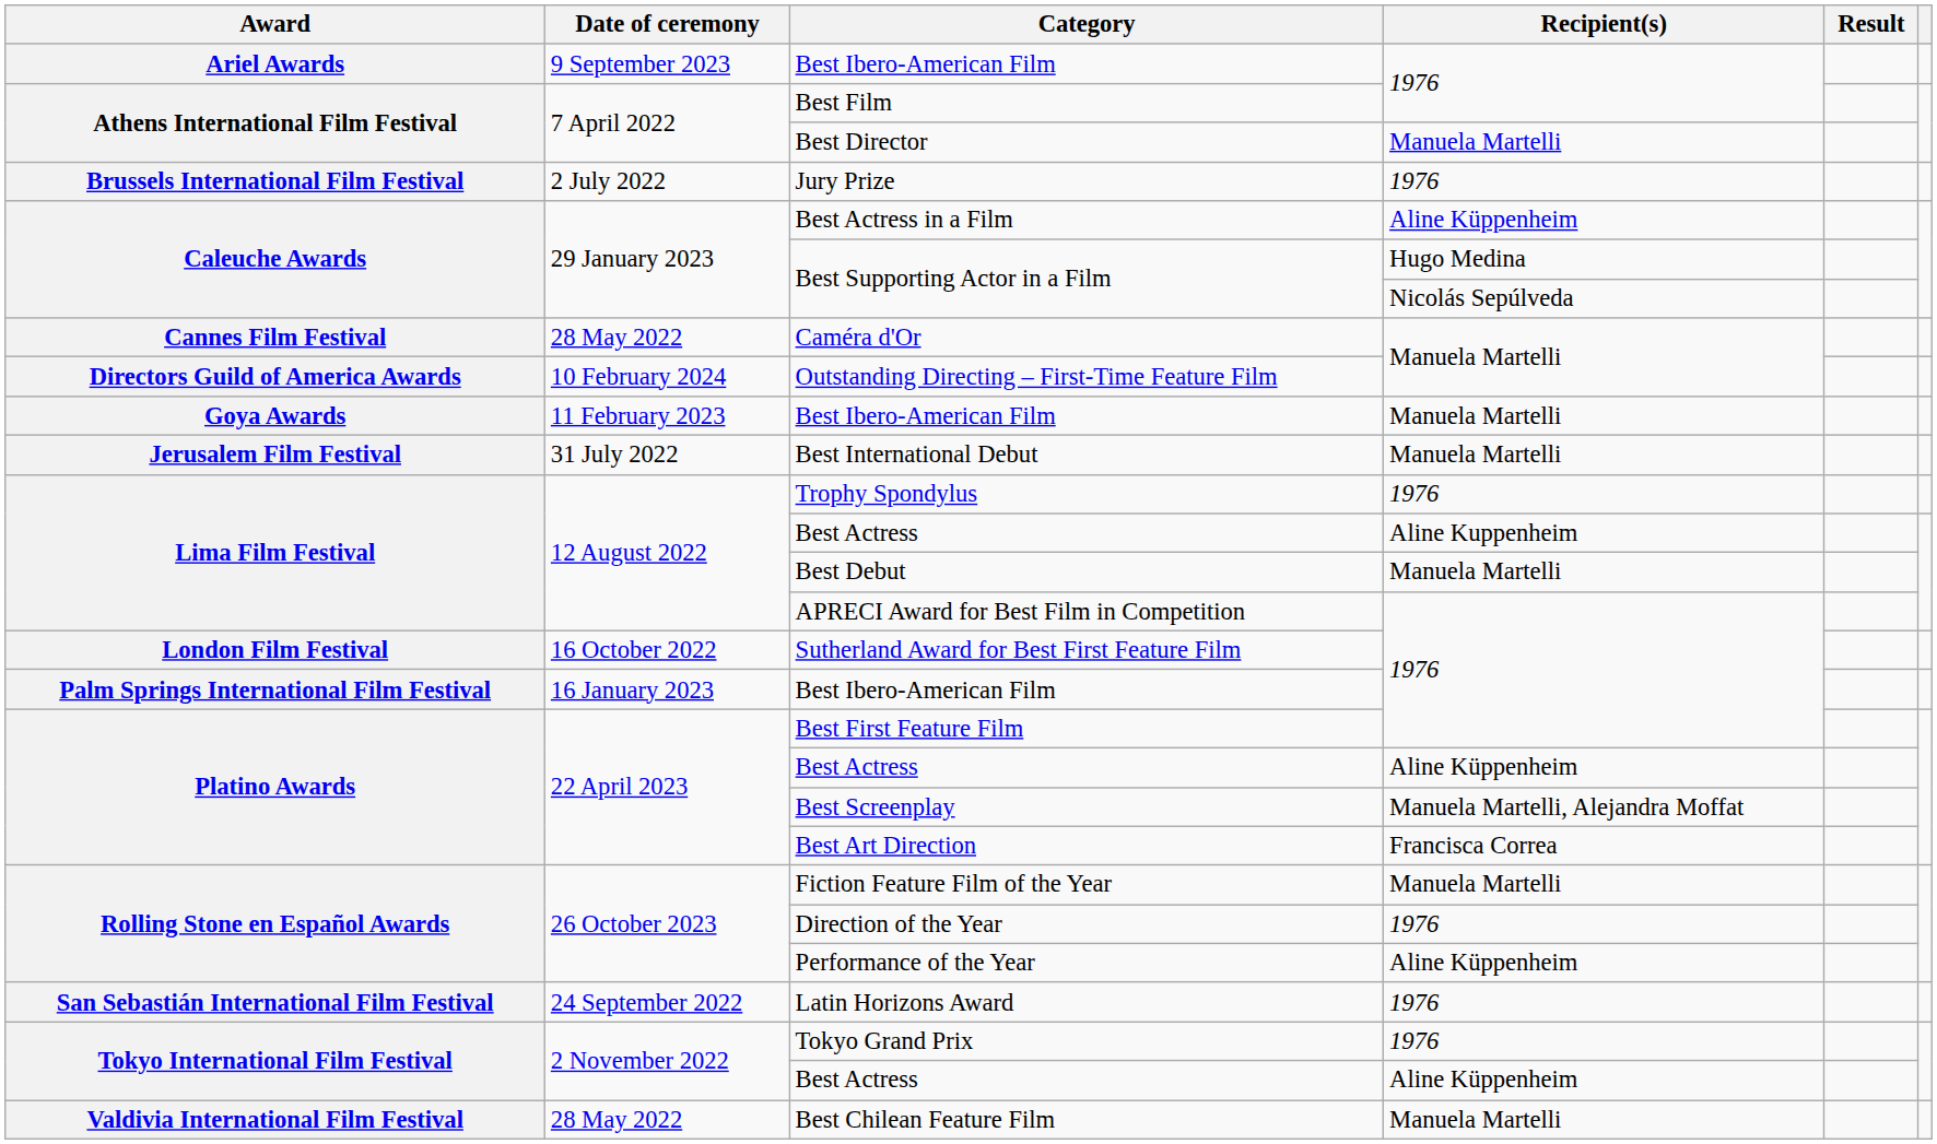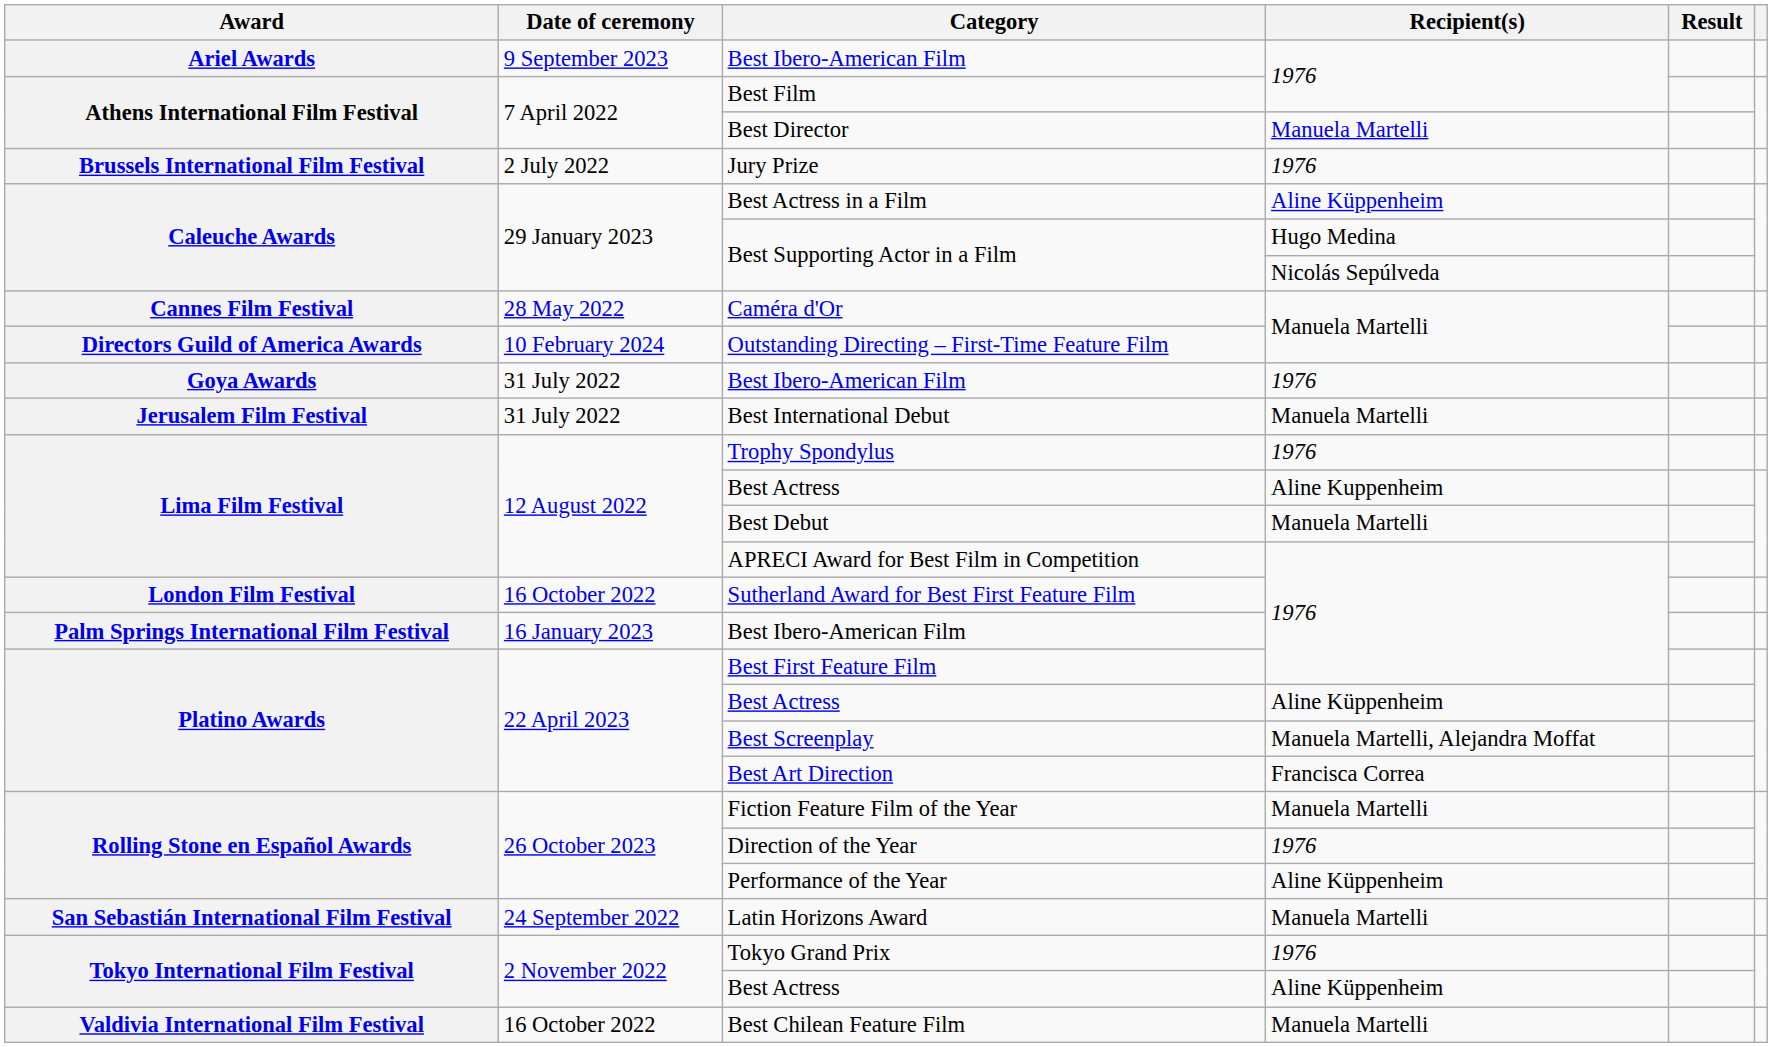 <table class="wikitable sortable plainrowheaders" style="width: 99%;">
 <tr>
 <th scope="col">Award</th>
 <th scope="col">Date of ceremony</th>
 <th scope="col">Category</th>
 <th scope="col">Recipient(s)</th>
 <th scope="col">Result</th>
 <th scope="col" class="unsortable"></th>
 </tr>
 <tr>
 <th scope="row"><a href='#'>Ariel Awards</a></th>
 <td><a href='#'>9 September 2023</a></td>
 <td><a href='#'>Best Ibero-American Film</a></td>
 <td rowspan="2"><em>1976</em></td>
 <td></td>
 <td style="text-align:center"></td>
 </tr>
 <tr>
 <th scope="row" rowspan="2">Athens International Film Festival</th>
 <td rowspan="2">7 April 2022</td>
 <td>Best Film</td>
 <td></td>
 <td rowspan="2" align="center"></td>
 </tr>
 <tr>
 <td>Best Director</td>
 <td><a href='#'>Manuela Martelli</a></td>
 <td></td>
 </tr>
 <tr>
 <th scope="row"><a href='#'>Brussels International Film Festival</a></th>
 <td>2 July 2022</td>
 <td>Jury Prize</td>
 <td><em>1976</em></td>
 <td></td>
 <td align="center"></td>
 </tr>
 <tr>
 <th scope="row" rowspan="3"><a href='#'>Caleuche Awards</a></th>
 <td rowspan="3">29 January 2023</td>
 <td>Best Actress in a Film</td>
 <td><a href='#'>Aline Küppenheim</a></td>
 <td></td>
 <td rowspan="3" style="text-align:center;"></td>
 </tr>
 <tr>
 <td rowspan="2">Best Supporting Actor in a Film</td>
 <td>Hugo Medina</td>
 <td></td>
 </tr>
 <tr>
 <td>Nicolás Sepúlveda</td>
 <td></td>
 </tr>
 <tr>
 <th scope="row"><a href='#'>Cannes Film Festival</a></th>
 <td><a href='#'>28 May 2022</a></td>
 <td><a href='#'>Caméra d'Or</a></td>
 <td rowspan="2">Manuela Martelli</td>
 <td></td>
 <td style="text-align:center;"></td>
 </tr>
 <tr>
 <th scope="row"><a href='#'>Directors Guild of America Awards</a></th>
 <td><a href='#'>10 February 2024</a></td>
 <td><a href='#'>Outstanding Directing – First-Time Feature Film</a></td>
 <td></td>
 <td align="center"></td>
 </tr>
 <tr>
 <th scope="row"><a href='#'>Goya Awards</a></th>
-<td><a href='#'>11 February 2023</a></td>
+<td>31 July 2022</td>
 <td><a href='#'>Best Ibero-American Film</a></td>
-<td>Manuela Martelli</td>
+<td><em>1976</em></td>
 <td></td>
 <td style="text-align:center;"></td>
 </tr>
 <tr>
 <th scope="row"><a href='#'>Jerusalem Film Festival</a></th>
 <td>31 July 2022</td>
 <td>Best International Debut</td>
 <td>Manuela Martelli</td>
 <td></td>
 <td align="center"></td>
 </tr>
 <tr>
 <th scope="row" rowspan="4"><a href='#'>Lima Film Festival</a></th>
 <td rowspan="4"><a href='#'>12 August 2022</a></td>
 <td><a href='#'>Trophy Spondylus</a></td>
 <td><em>1976</em></td>
 <td></td>
 <td align="center"></td>
 </tr>
 <tr>
 <td>Best Actress</td>
 <td>Aline Kuppenheim</td>
 <td></td>
 <td align="center" rowspan="3"></td>
 </tr>
 <tr>
 <td>Best Debut</td>
 <td>Manuela Martelli</td>
 <td></td>
 </tr>
 <tr>
 <td>APRECI Award for Best Film in Competition</td>
 <td rowspan="4"><em>1976</em></td>
 <td></td>
 </tr>
 <tr>
 <th scope="row"><a href='#'>London Film Festival</a></th>
 <td><a href='#'>16 October 2022</a></td>
 <td><a href='#'>Sutherland Award for Best First Feature Film</a></td>
 <td></td>
 <td align="center"></td>
 </tr>
 <tr>
 <th scope="row"><a href='#'>Palm Springs International Film Festival</a></th>
 <td><a href='#'>16 January 2023</a></td>
 <td>Best Ibero-American Film</td>
 <td></td>
 <td align="center"></td>
 </tr>
 <tr>
 <th scope="row"  rowspan="4"><a href='#'>Platino Awards</a></th>
 <td rowspan="4"><a href='#'>22 April 2023</a></td>
 <td><a href='#'>Best First Feature Film</a></td>
 <td></td>
 <td rowspan="4"></td>
 </tr>
 <tr>
 <td><a href='#'>Best Actress</a></td>
 <td>Aline Küppenheim</td>
 <td></td>
 </tr>
 <tr>
 <td><a href='#'>Best Screenplay</a></td>
 <td>Manuela Martelli, Alejandra Moffat</td>
 <td></td>
 </tr>
 <tr>
 <td><a href='#'>Best Art Direction</a></td>
 <td>Francisca Correa</td>
 <td></td>
 </tr>
 <tr>
 <th scope="row" rowspan="3"><a href='#'>Rolling Stone en Español Awards</a></th>
 <td rowspan="3"><a href='#'>26 October 2023</a></td>
 <td>Fiction Feature Film of the Year</td>
 <td>Manuela Martelli</td>
 <td></td>
 <td rowspan="3"></td>
 </tr>
 <tr>
 <td>Direction of the Year</td>
 <td><em>1976</em></td>
 <td></td>
 </tr>
 <tr>
 <td>Performance of the Year</td>
 <td>Aline Küppenheim</td>
 <td></td>
 </tr>
 <tr>
 <th scope="row"><a href='#'>San Sebastián International Film Festival</a></th>
 <td><a href='#'>24 September 2022</a></td>
 <td>Latin Horizons Award</td>
-<td><em>1976</em></td>
+<td>Manuela Martelli</td>
 <td></td>
 <td align="center"></td>
 </tr>
 <tr>
 <th scope="row" rowspan="2"><a href='#'>Tokyo International Film Festival</a></th>
 <td rowspan="2"><a href='#'>2 November 2022</a></td>
 <td>Tokyo Grand Prix</td>
 <td><em>1976</em></td>
 <td></td>
 <td rowspan="2" align="center"></td>
 </tr>
 <tr>
 <td>Best Actress</td>
 <td>Aline Küppenheim</td>
 <td></td>
 </tr>
 <tr>
 <th scope="row"><a href='#'>Valdivia International Film Festival</a></th>
-<td><a href='#'>28 May 2022</a></td>
+<td>16 October 2022</td>
 <td>Best Chilean Feature Film</td>
 <td>Manuela Martelli</td>
 <td></td>
 <td align="center"></td>
 </tr>
 <tr>
 </tr>
 </table>
